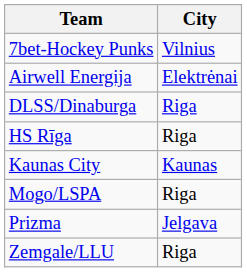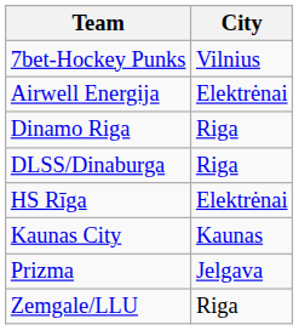 <table class="wikitable sortable">
 <tr>
 <th>Team</th>
 <th>City</th>
 </tr>
 <tr>
 <td><a href='#'>7bet-Hockey Punks</a></td>
 <td> <a href='#'>Vilnius</a></td>
 </tr>
 <tr>
 <td><a href='#'>Airwell Energija</a></td>
 <td> <a href='#'>Elektrėnai</a></td>
 </tr>
 <tr>
+<td><a href='#'>Dinamo Riga</a></td>
+<td> <a href='#'>Riga</a></td>
+</tr>
+<tr>
 <td><a href='#'>DLSS/Dinaburga</a></td>
 <td> <a href='#'>Riga</a></td>
 </tr>
 <tr>
 <td><a href='#'>HS Rīga</a></td>
-<td> Riga</td>
+<td> <a href='#'>Elektrėnai</a></td>
 </tr>
 <tr>
 <td><a href='#'>Kaunas City</a></td>
 <td> <a href='#'>Kaunas</a></td>
-</tr>
-<tr>
-<td><a href='#'>Mogo/LSPA</a></td>
-<td> Riga</td>
 </tr>
 <tr>
 <td><a href='#'>Prizma</a></td>
 <td> <a href='#'>Jelgava</a></td>
 </tr>
 <tr>
 <td><a href='#'>Zemgale/LLU</a></td>
 <td> Riga</td>
 </tr>
 </table>
